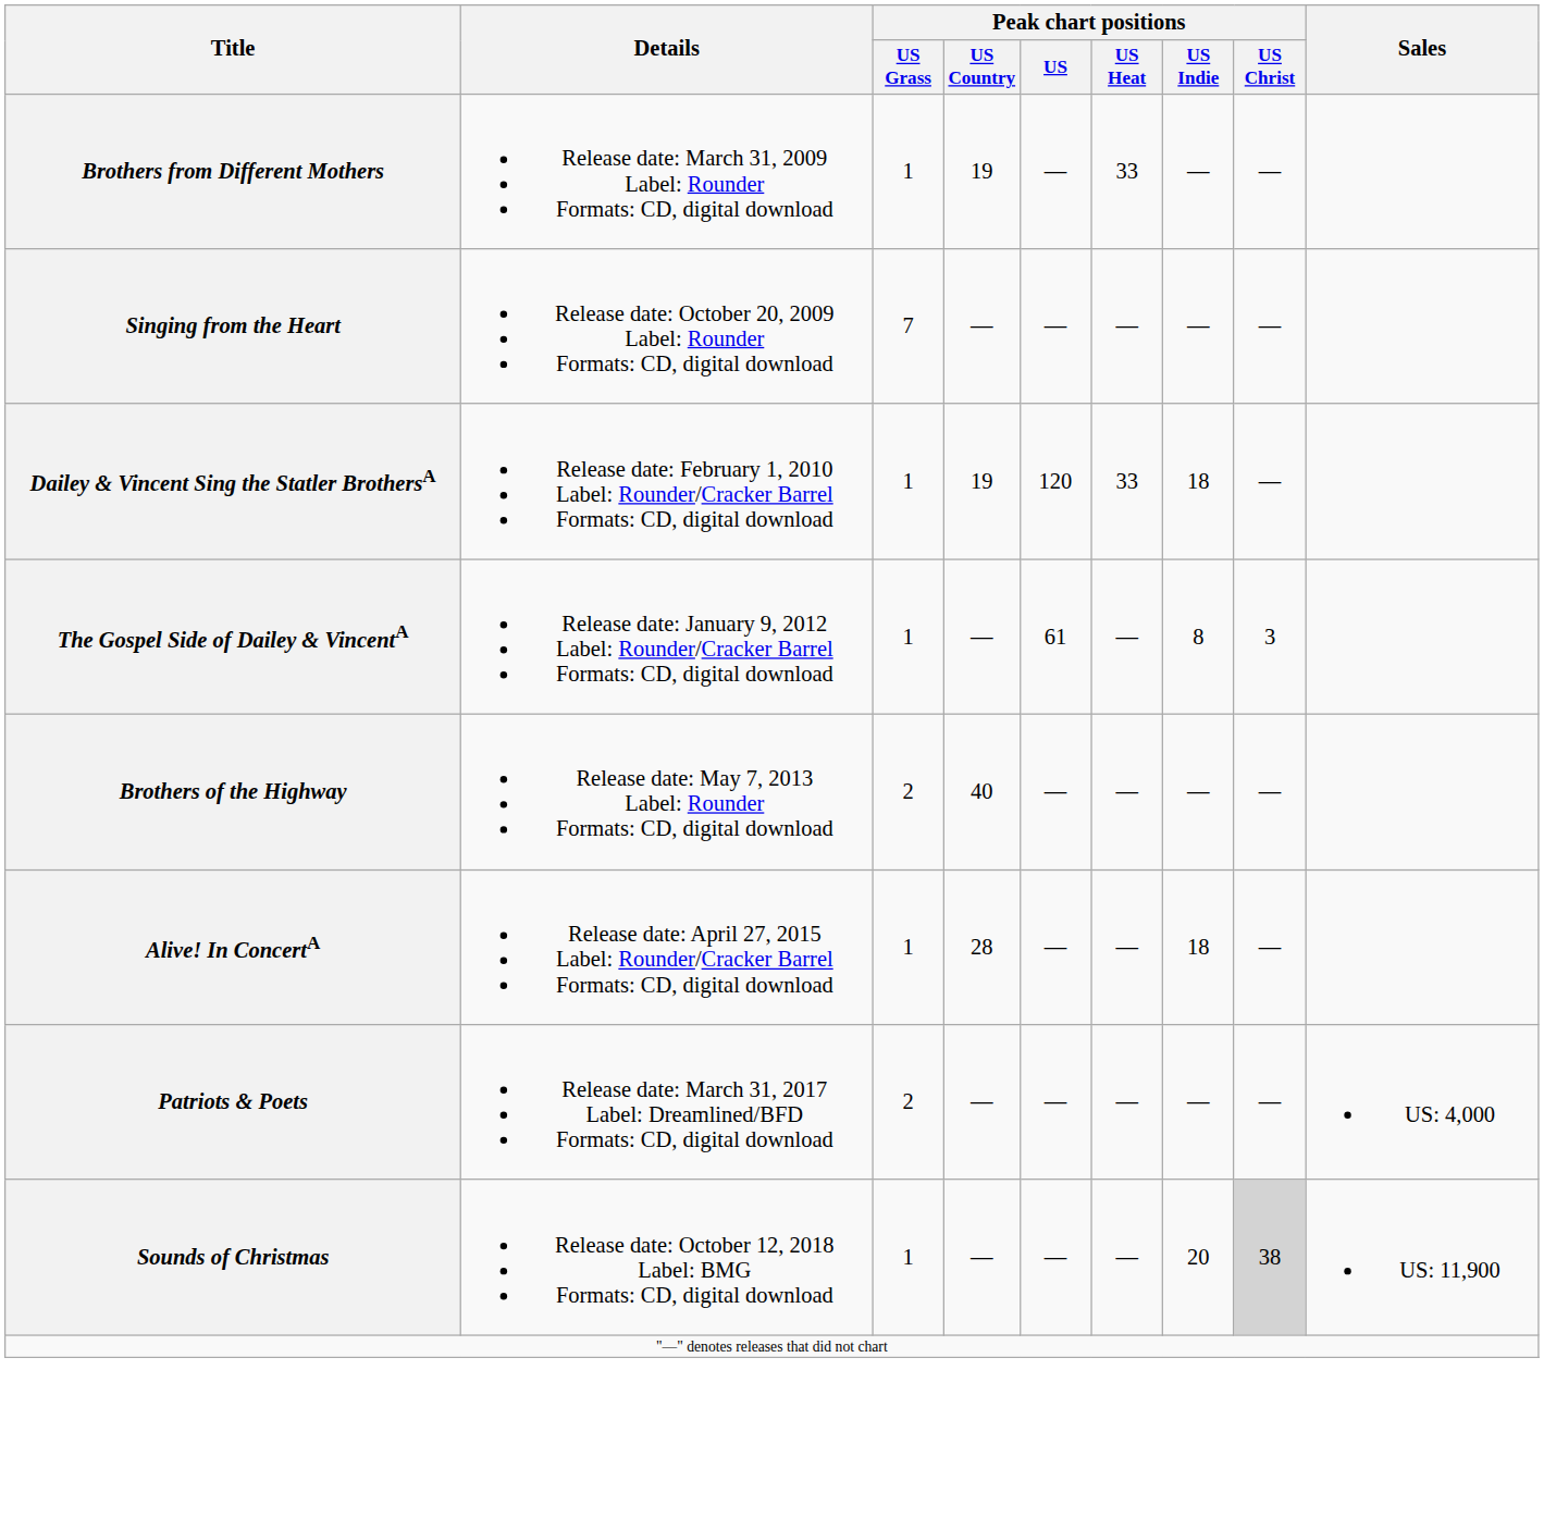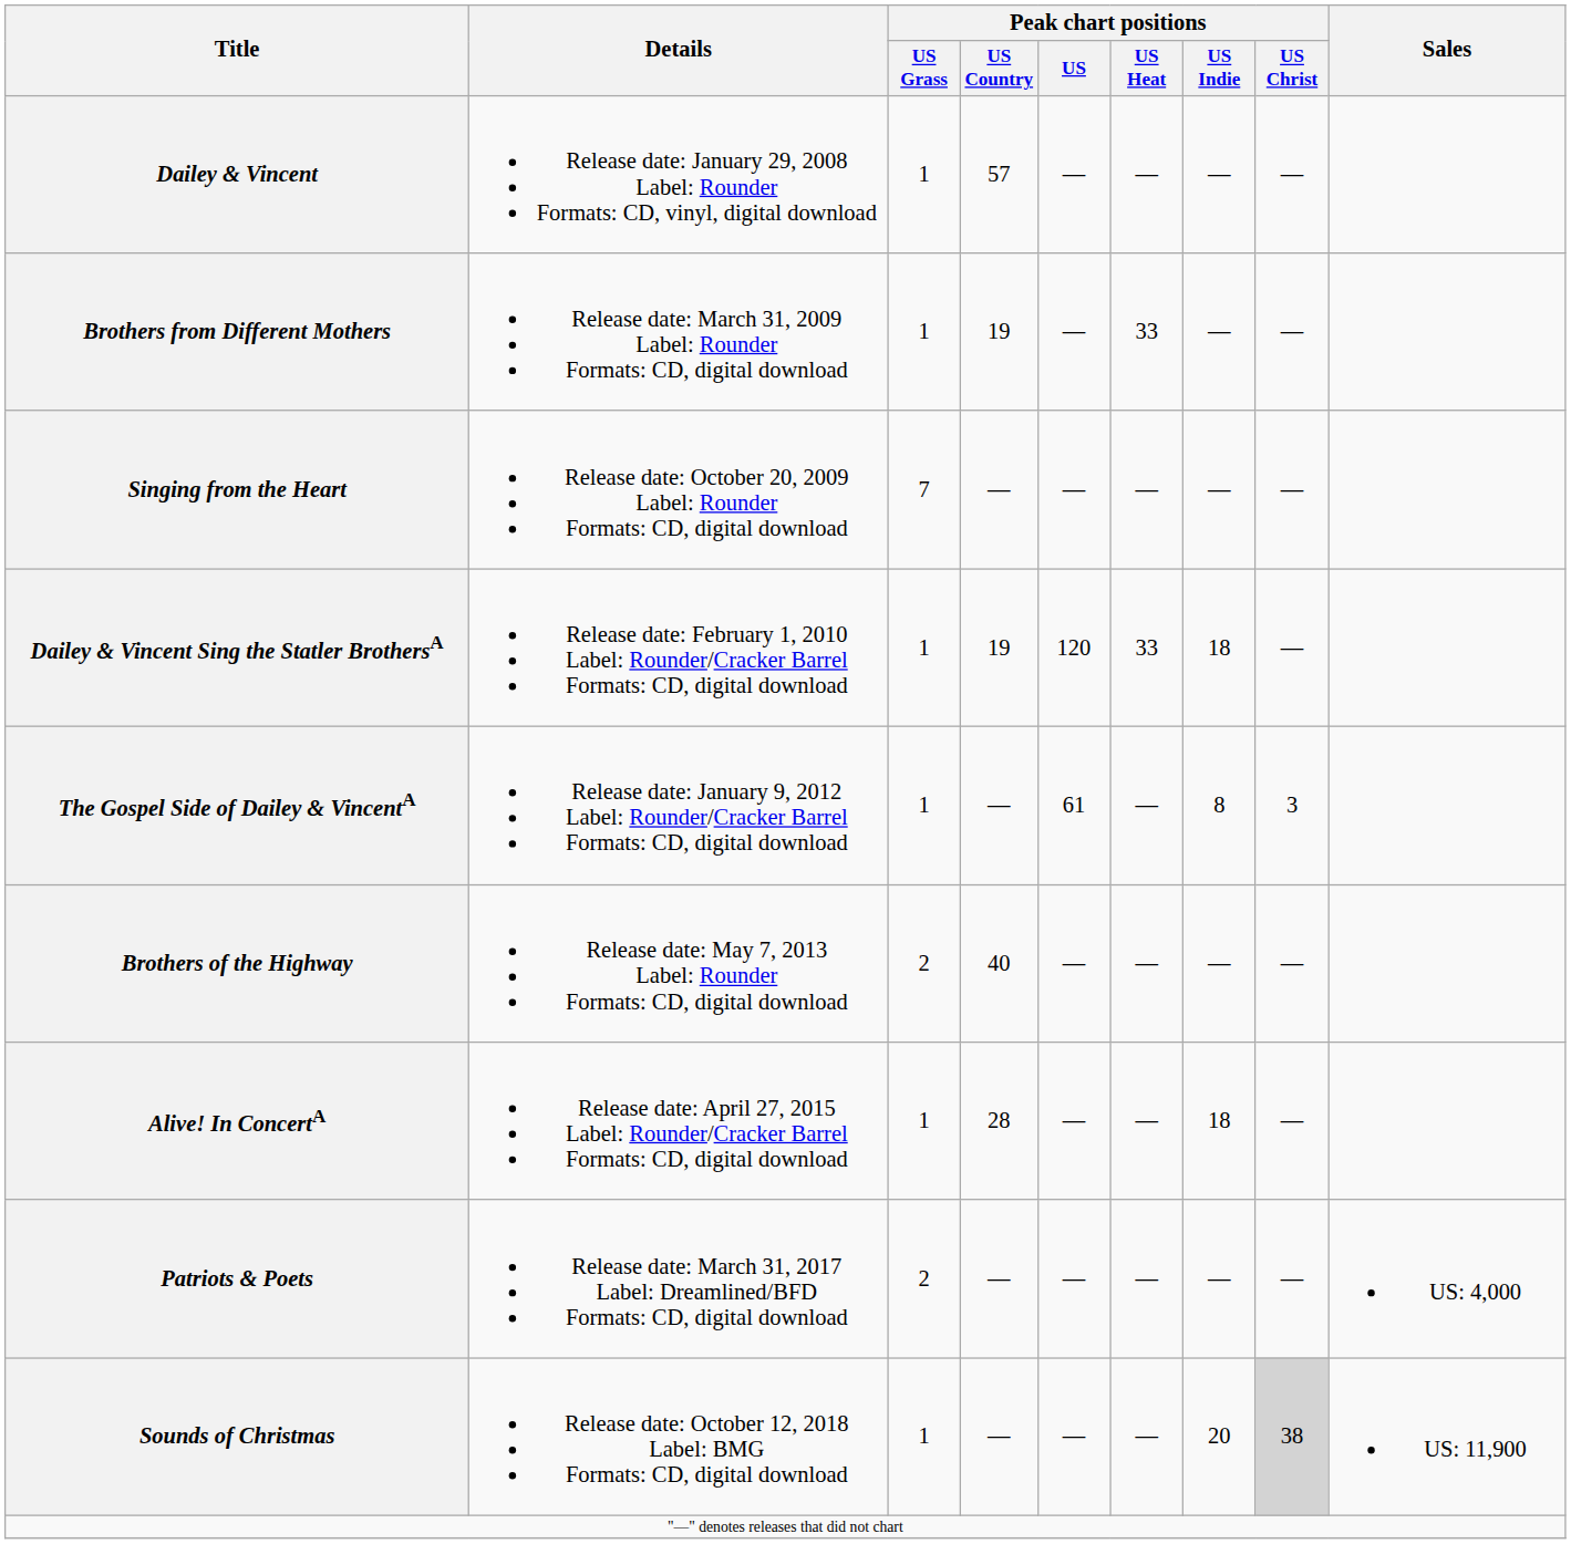 <table class="wikitable plainrowheaders" style="text-align:center;">
 <tr>
 <th rowspan="2" style="width:20em;">Title</th>
 <th rowspan="2" style="width:18em;">Details</th>
 <th colspan="6">Peak chart positions</th>
 <th rowspan="2" style="width:10em;">Sales</th>
 </tr>
 <tr style="font-size:smaller;">
 <th width="45"><a href='#'>US Grass</a><br></th>
 <th width="45"><a href='#'>US Country</a><br></th>
 <th width="45"><a href='#'>US</a><br></th>
 <th width="45"><a href='#'>US Heat</a><br></th>
 <th width="45"><a href='#'>US Indie</a><br></th>
 <th width="45"><a href='#'>US Christ</a><br></th>
+</tr>
+<tr>
+<th scope="row"><em>Dailey & Vincent</em></th>
+<td><br><ul><li>Release date: January 29, 2008</li><li>Label: <a href='#'>Rounder</a></li><li>Formats: CD, vinyl, digital download</li></ul></td>
+<td>1</td>
+<td>57</td>
+<td>—</td>
+<td>—</td>
+<td>—</td>
+<td>—</td>
+<td></td>
 </tr>
 <tr>
 <th scope="row"><em>Brothers from Different Mothers</em></th>
 <td><br><ul><li>Release date: March 31, 2009</li><li>Label: <a href='#'>Rounder</a></li><li>Formats: CD, digital download</li></ul></td>
 <td>1</td>
 <td>19</td>
 <td>—</td>
 <td>33</td>
 <td>—</td>
 <td>—</td>
 <td></td>
 </tr>
 <tr>
 <th scope="row"><em>Singing from the Heart</em></th>
 <td><br><ul><li>Release date: October 20, 2009</li><li>Label: <a href='#'>Rounder</a></li><li>Formats: CD, digital download</li></ul></td>
 <td>7</td>
 <td>—</td>
 <td>—</td>
 <td>—</td>
 <td>—</td>
 <td>—</td>
 <td></td>
 </tr>
 <tr>
 <th scope="row"><em>Dailey & Vincent Sing the Statler Brothers</em><sup>A</sup></th>
 <td><br><ul><li>Release date: February 1, 2010</li><li>Label: <a href='#'>Rounder</a>/<a href='#'>Cracker Barrel</a></li><li>Formats: CD, digital download</li></ul></td>
 <td>1</td>
 <td>19</td>
 <td>120</td>
 <td>33</td>
 <td>18</td>
 <td>—</td>
 <td></td>
 </tr>
 <tr>
 <th scope="row"><em>The Gospel Side of Dailey & Vincent</em><sup>A</sup></th>
 <td><br><ul><li>Release date: January 9, 2012</li><li>Label: <a href='#'>Rounder</a>/<a href='#'>Cracker Barrel</a></li><li>Formats: CD, digital download</li></ul></td>
 <td>1</td>
 <td>—</td>
 <td>61</td>
 <td>—</td>
 <td>8</td>
 <td>3</td>
 <td></td>
 </tr>
 <tr>
 <th scope="row"><em>Brothers of the Highway</em></th>
 <td><br><ul><li>Release date: May 7, 2013</li><li>Label: <a href='#'>Rounder</a></li><li>Formats: CD, digital download</li></ul></td>
 <td>2</td>
 <td>40</td>
 <td>—</td>
 <td>—</td>
 <td>—</td>
 <td>—</td>
 <td></td>
 </tr>
 <tr>
 <th scope="row"><em>Alive! In Concert</em><sup>A</sup></th>
 <td><br><ul><li>Release date: April 27, 2015</li><li>Label: <a href='#'>Rounder</a>/<a href='#'>Cracker Barrel</a></li><li>Formats: CD, digital download</li></ul></td>
 <td>1</td>
 <td>28</td>
 <td>—</td>
 <td>—</td>
 <td>18</td>
 <td>—</td>
 <td></td>
 </tr>
 <tr>
 <th scope="row"><em>Patriots & Poets</em></th>
 <td><br><ul><li>Release date: March 31, 2017</li><li>Label: Dreamlined/BFD</li><li>Formats: CD, digital download</li></ul></td>
 <td>2</td>
 <td>—</td>
 <td>—</td>
 <td>—</td>
 <td>—</td>
 <td>—</td>
 <td><br><ul><li>US: 4,000</li></ul></td>
 </tr>
 <tr>
 <th scope="row"><em>Sounds of Christmas</em></th>
 <td><br><ul><li>Release date: October 12, 2018</li><li>Label: BMG</li><li>Formats: CD, digital download</li></ul></td>
 <td>1</td>
 <td>—</td>
 <td>—</td>
 <td>—</td>
 <td>20</td>
 <td style="background: lightgrey;">38</td>
 <td><br><ul><li>US: 11,900</li></ul></td>
 </tr>
 <tr>
 <td colspan="9" style="font-size:8pt">"—" denotes releases that did not chart</td>
 </tr>
 <tr>
 </tr>
 </table>
